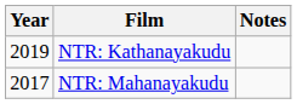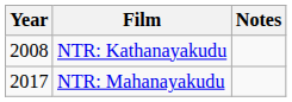 <table class="wikitable">
 <tr>
 <th>Year</th>
 <th>Film</th>
 <th>Notes</th>
 </tr>
 <tr>
-<td>2019</td>
+<td>2008</td>
 <td><a href='#'>NTR: Kathanayakudu</a></td>
 <td></td>
 </tr>
 <tr>
 <td>2017</td>
 <td><a href='#'>NTR: Mahanayakudu</a></td>
 <td></td>
 </tr>
 </table>
